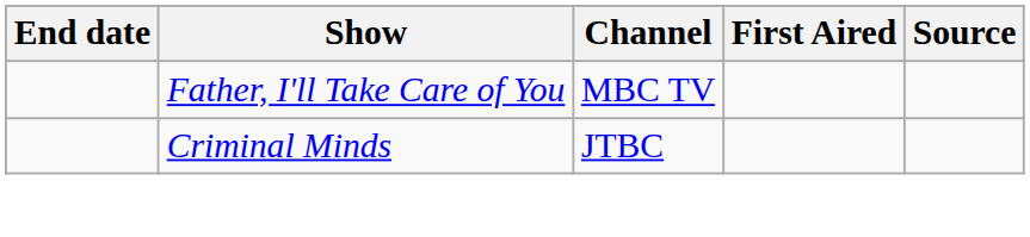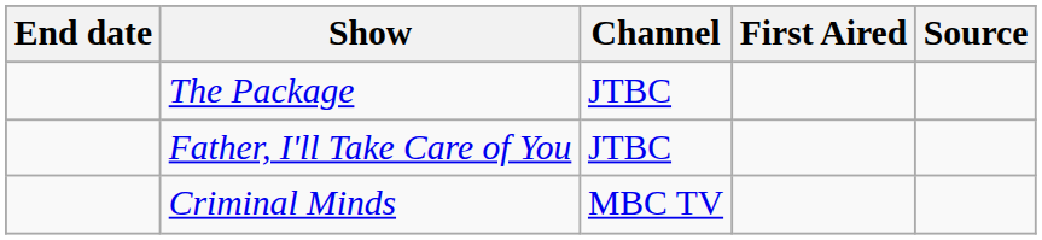 <table class="wikitable sortable">
 <tr>
 <th scope="col">End date</th>
 <th scope="col">Show</th>
 <th scope="col">Channel</th>
 <th scope="col">First Aired</th>
 <th class="unsortable" scope="col">Source</th>
 </tr>
 <tr>
 <td></td>
+<td><em><a href='#'>The Package</a></em></td>
+<td><a href='#'>JTBC</a></td>
+<td></td>
+<td></td>
+</tr>
+<tr>
+<td></td>
 <td><em><a href='#'>Father, I'll Take Care of You</a></em></td>
-<td><a href='#'>MBC TV</a></td>
+<td><a href='#'>JTBC</a></td>
 <td></td>
 <td></td>
 </tr>
 <tr>
 <td></td>
 <td><em><a href='#'>Criminal Minds</a></em></td>
-<td><a href='#'>JTBC</a></td>
+<td><a href='#'>MBC TV</a></td>
 <td></td>
 <td></td>
 </tr>
 </table>
